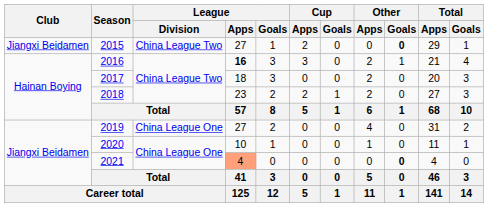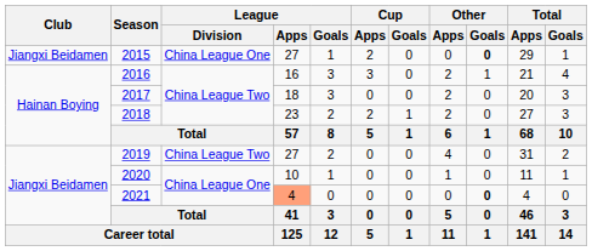 <table class="wikitable" style="text-align: center">
 <tr>
 <th rowspan="2">Club</th>
 <th rowspan="2">Season</th>
 <th colspan="3">League</th>
 <th colspan="2">Cup</th>
 <th colspan="2">Other</th>
 <th colspan="2">Total</th>
 </tr>
 <tr>
 <th>Division</th>
 <th>Apps</th>
 <th>Goals</th>
 <th>Apps</th>
 <th>Goals</th>
 <th>Apps</th>
 <th>Goals</th>
 <th>Apps</th>
 <th>Goals</th>
 </tr>
 <tr>
 <td><a href='#'>Jiangxi Beidamen</a></td>
 <td><a href='#'>2015</a></td>
-<td><a href='#'>China League Two</a></td>
+<td><a href='#'>China League One</a></td>
 <td>27</td>
 <td>1</td>
 <td>2</td>
 <td>0</td>
 <td>0</td>
 <td><strong>0</strong></td>
 <td>29</td>
 <td>1</td>
 </tr>
 <tr>
 <td rowspan="4"><a href='#'>Hainan Boying</a></td>
 <td><a href='#'>2016</a></td>
 <td rowspan="3"><a href='#'>China League Two</a></td>
-<td><strong>16</strong></td>
+<td>16</td>
 <td>3</td>
 <td>3</td>
 <td>0</td>
 <td>2</td>
 <td>1</td>
 <td>21</td>
 <td>4</td>
 </tr>
 <tr>
 <td><a href='#'>2017</a></td>
 <td>18</td>
 <td>3</td>
 <td>0</td>
 <td>0</td>
 <td>2</td>
 <td>0</td>
 <td>20</td>
 <td>3</td>
 </tr>
 <tr>
 <td><a href='#'>2018</a></td>
 <td>23</td>
 <td>2</td>
 <td>2</td>
 <td>1</td>
 <td>2</td>
 <td>0</td>
 <td>27</td>
 <td>3</td>
 </tr>
 <tr>
 <th colspan=2>Total</th>
 <th>57</th>
 <th>8</th>
 <th>5</th>
 <th>1</th>
 <th>6</th>
 <th>1</th>
 <th>68</th>
 <th>10</th>
 </tr>
 <tr>
 <td rowspan="4"><a href='#'>Jiangxi Beidamen</a></td>
 <td><a href='#'>2019</a></td>
-<td><a href='#'>China League One</a></td>
+<td><a href='#'>China League Two</a></td>
 <td>27</td>
 <td>2</td>
 <td>0</td>
 <td>0</td>
 <td>4</td>
 <td>0</td>
 <td>31</td>
 <td>2</td>
 </tr>
 <tr>
 <td><a href='#'>2020</a></td>
 <td rowspan="2"><a href='#'>China League One</a></td>
 <td>10</td>
 <td>1</td>
 <td>0</td>
 <td>0</td>
 <td>1</td>
 <td>0</td>
 <td>11</td>
 <td>1</td>
 </tr>
 <tr>
 <td><a href='#'>2021</a></td>
 <td style="background: lightsalmon;">4</td>
 <td>0</td>
 <td>0</td>
 <td>0</td>
 <td>0</td>
 <td><strong>0</strong></td>
 <td>4</td>
 <td>0</td>
 </tr>
 <tr>
 <th colspan=2>Total</th>
 <th>41</th>
 <th>3</th>
 <th>0</th>
 <th>0</th>
 <th>5</th>
 <th>0</th>
 <th>46</th>
 <th>3</th>
 </tr>
 <tr>
 <th colspan=3>Career total</th>
 <th>125</th>
 <th>12</th>
 <th>5</th>
 <th>1</th>
 <th>11</th>
 <th>1</th>
 <th>141</th>
 <th>14</th>
 </tr>
 </table>
